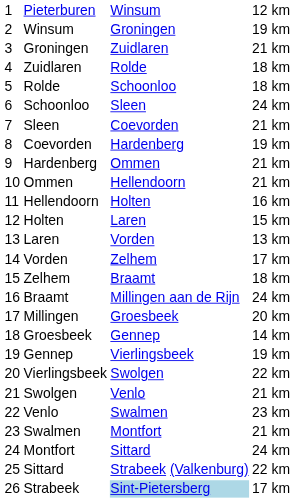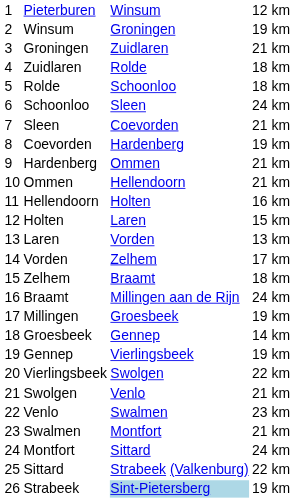 <table>
 <tr>
 <td>1</td>
 <td><a href='#'>Pieterburen</a></td>
 <td><a href='#'>Winsum</a></td>
 <td>12 km</td>
 </tr>
 <tr>
 <td>2</td>
 <td>Winsum</td>
 <td><a href='#'>Groningen</a></td>
 <td>19 km</td>
 </tr>
 <tr>
 <td>3</td>
 <td>Groningen</td>
 <td><a href='#'>Zuidlaren</a></td>
 <td>21 km</td>
 </tr>
 <tr>
 <td>4</td>
 <td>Zuidlaren</td>
 <td><a href='#'>Rolde</a></td>
 <td>18 km</td>
 </tr>
 <tr>
 <td>5</td>
 <td>Rolde</td>
 <td><a href='#'>Schoonloo</a></td>
 <td>18 km</td>
 </tr>
 <tr>
 <td>6</td>
 <td>Schoonloo</td>
 <td><a href='#'>Sleen</a></td>
 <td>24 km</td>
 </tr>
 <tr>
 <td>7</td>
 <td>Sleen</td>
 <td><a href='#'>Coevorden</a></td>
 <td>21 km</td>
 </tr>
 <tr>
 <td>8</td>
 <td>Coevorden</td>
 <td><a href='#'>Hardenberg</a></td>
 <td>19 km</td>
 </tr>
 <tr>
 <td>9</td>
 <td>Hardenberg</td>
 <td><a href='#'>Ommen</a></td>
 <td>21 km</td>
 </tr>
 <tr>
 <td>10</td>
 <td>Ommen</td>
 <td><a href='#'>Hellendoorn</a></td>
 <td>21 km</td>
 </tr>
 <tr>
 <td>11</td>
 <td>Hellendoorn</td>
 <td><a href='#'>Holten</a></td>
 <td>16 km</td>
 </tr>
 <tr>
 <td>12</td>
 <td>Holten</td>
 <td><a href='#'>Laren</a></td>
 <td>15 km</td>
 </tr>
 <tr>
 <td>13</td>
 <td>Laren</td>
 <td><a href='#'>Vorden</a></td>
 <td>13 km</td>
 </tr>
 <tr>
 <td>14</td>
 <td>Vorden</td>
 <td><a href='#'>Zelhem</a></td>
 <td>17 km</td>
 </tr>
 <tr>
 <td>15</td>
 <td>Zelhem</td>
 <td><a href='#'>Braamt</a></td>
 <td>18 km</td>
 </tr>
 <tr>
 <td>16</td>
 <td>Braamt</td>
 <td><a href='#'>Millingen aan de Rijn</a></td>
 <td>24 km</td>
 </tr>
 <tr>
 <td>17</td>
 <td>Millingen</td>
 <td><a href='#'>Groesbeek</a></td>
-<td>20 km</td>
+<td>19 km</td>
 </tr>
 <tr>
 <td>18</td>
 <td>Groesbeek</td>
 <td><a href='#'>Gennep</a></td>
 <td>14 km</td>
 </tr>
 <tr>
 <td>19</td>
 <td>Gennep</td>
 <td><a href='#'>Vierlingsbeek</a></td>
 <td>19 km</td>
 </tr>
 <tr>
 <td>20</td>
 <td>Vierlingsbeek</td>
 <td><a href='#'>Swolgen</a></td>
 <td>22 km</td>
 </tr>
 <tr>
 <td>21</td>
 <td>Swolgen</td>
 <td><a href='#'>Venlo</a></td>
 <td>21 km</td>
 </tr>
 <tr>
 <td>22</td>
 <td>Venlo</td>
 <td><a href='#'>Swalmen</a></td>
 <td>23 km</td>
 </tr>
 <tr>
 <td>23</td>
 <td>Swalmen</td>
 <td><a href='#'>Montfort</a></td>
 <td>21 km</td>
 </tr>
 <tr>
 <td>24</td>
 <td>Montfort</td>
 <td><a href='#'>Sittard</a></td>
 <td>24 km</td>
 </tr>
 <tr>
 <td>25</td>
 <td>Sittard</td>
 <td><a href='#'>Strabeek</a> <a href='#'>(Valkenburg)</a></td>
 <td>22 km</td>
 </tr>
 <tr>
 <td>26</td>
 <td>Strabeek</td>
 <td style="background: lightblue;"><a href='#'>Sint-Pietersberg</a></td>
-<td>17 km</td>
+<td>19 km</td>
 </tr>
 </table>
